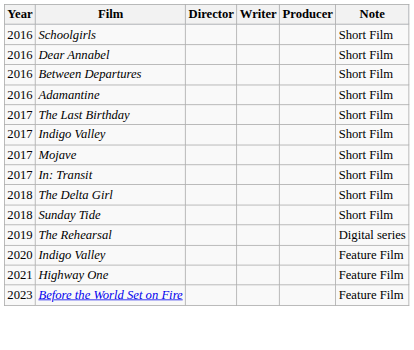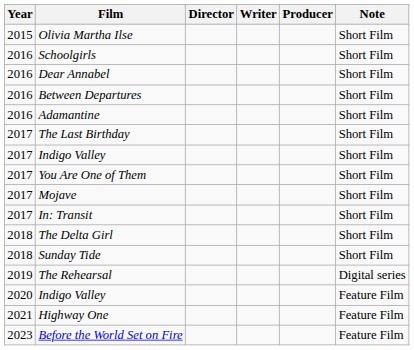 <table class="wikitable sortable">
 <tr style="background:#b0c4de; text-align:center;">
 <th>Year</th>
 <th>Film</th>
 <th>Director</th>
 <th>Writer</th>
 <th>Producer</th>
 <th>Note</th>
+</tr>
+<tr>
+<td>2015</td>
+<td><em>Olivia Martha Ilse</em></td>
+<td></td>
+<td></td>
+<td></td>
+<td>Short Film</td>
 </tr>
 <tr>
 <td>2016</td>
 <td><em>Schoolgirls</em></td>
 <td></td>
 <td></td>
 <td></td>
 <td>Short Film</td>
 </tr>
 <tr>
 <td>2016</td>
 <td><em>Dear Annabel</em></td>
 <td></td>
 <td></td>
 <td></td>
 <td>Short Film</td>
 </tr>
 <tr>
 <td>2016</td>
 <td><em>Between Departures</em></td>
 <td></td>
 <td></td>
 <td></td>
 <td>Short Film</td>
 </tr>
 <tr>
 <td>2016</td>
 <td><em>Adamantine</em></td>
 <td></td>
 <td></td>
 <td></td>
 <td>Short Film</td>
 </tr>
 <tr>
 <td>2017</td>
 <td><em>The Last Birthday</em></td>
 <td></td>
 <td></td>
 <td></td>
 <td>Short Film</td>
 </tr>
 <tr>
 <td>2017</td>
 <td><em>Indigo Valley</em></td>
+<td></td>
+<td></td>
+<td></td>
+<td>Short Film</td>
+</tr>
+<tr>
+<td>2017</td>
+<td><em>You Are One of Them</em></td>
 <td></td>
 <td></td>
 <td></td>
 <td>Short Film</td>
 </tr>
 <tr>
 <td>2017</td>
 <td><em>Mojave</em></td>
 <td></td>
 <td></td>
 <td></td>
 <td>Short Film</td>
 </tr>
 <tr>
 <td>2017</td>
 <td><em>In: Transit</em></td>
 <td></td>
 <td></td>
 <td></td>
 <td>Short Film</td>
 </tr>
 <tr>
 <td>2018</td>
 <td><em>The Delta Girl</em></td>
 <td></td>
 <td></td>
 <td></td>
 <td>Short Film</td>
 </tr>
 <tr>
 <td>2018</td>
 <td><em>Sunday Tide</em></td>
 <td></td>
 <td></td>
 <td></td>
 <td>Short Film</td>
 </tr>
 <tr>
 <td>2019</td>
 <td><em>The Rehearsal</em></td>
 <td></td>
 <td></td>
 <td></td>
 <td>Digital series</td>
 </tr>
 <tr>
 <td>2020</td>
 <td><em>Indigo Valley</em></td>
 <td></td>
 <td></td>
 <td></td>
 <td>Feature Film</td>
 </tr>
 <tr>
 <td>2021</td>
 <td><em>Highway One</em></td>
 <td></td>
 <td></td>
 <td></td>
 <td>Feature Film</td>
 </tr>
 <tr>
 <td>2023</td>
 <td><em><a href='#'>Before the World Set on Fire</a></em></td>
 <td></td>
 <td></td>
 <td></td>
 <td>Feature Film</td>
 </tr>
 </table>
